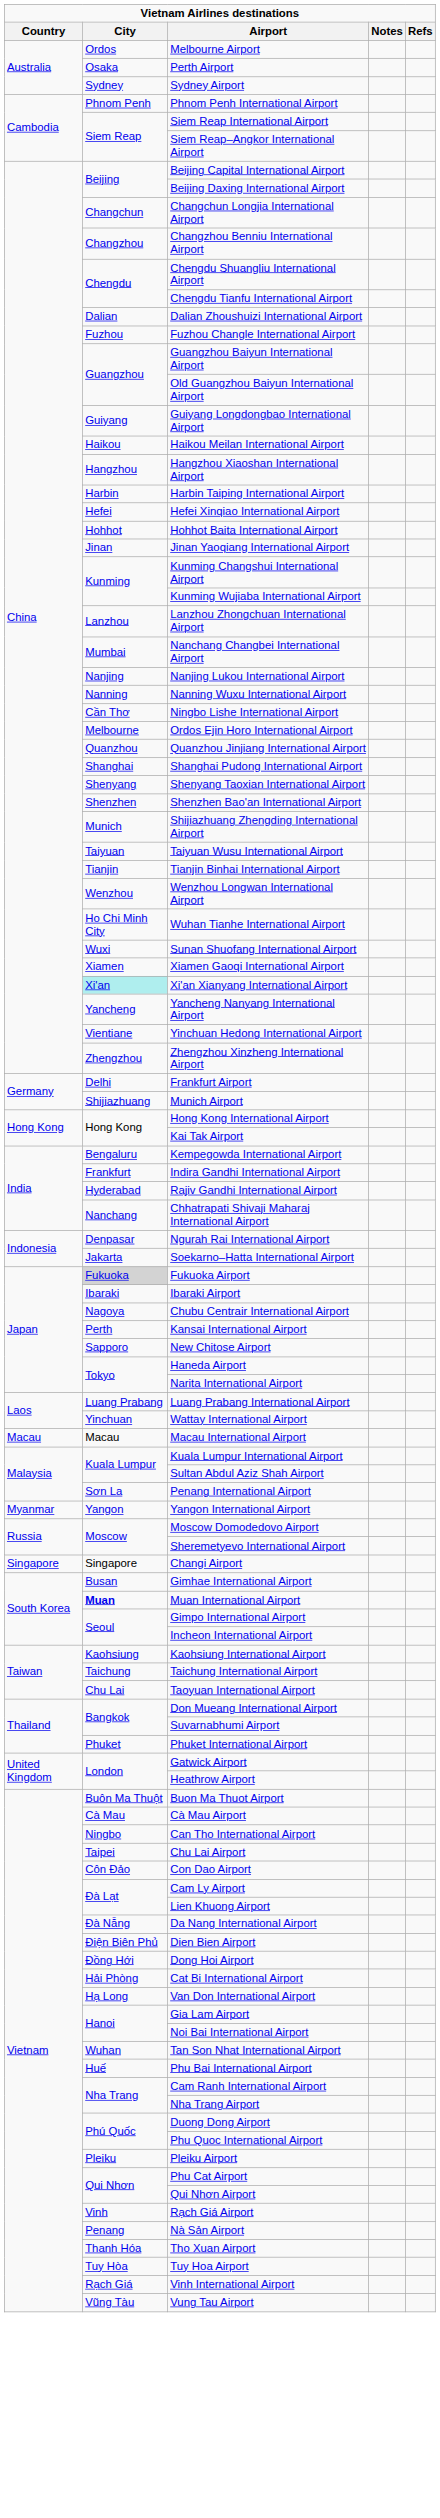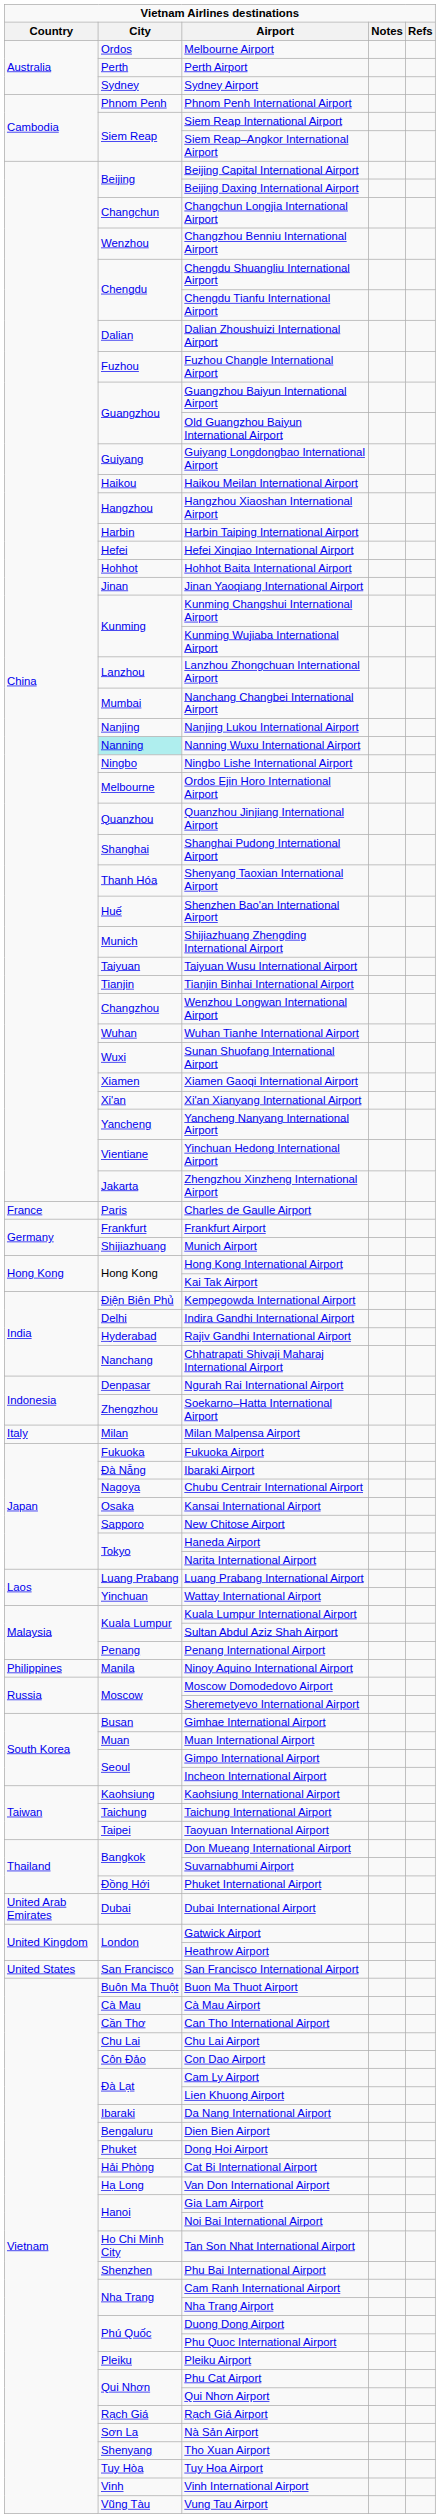 <table class="sortable wikitable mw-collapsible mw-collapsed">
 <tr>
 <td colspan="5" align=center><strong>Vietnam Airlines destinations</strong></td>
 </tr>
 <tr>
 <th>Country</th>
 <th>City</th>
 <th>Airport</th>
 <th>Notes</th>
 <th class="unsortable">Refs</th>
 </tr>
 <tr>
 <td rowspan="3"><a href='#'>Australia</a></td>
 <td><a href='#'>Ordos</a></td>
 <td><a href='#'>Melbourne Airport</a></td>
 <td align=center></td>
 <td align=center></td>
 </tr>
 <tr>
-<td><a href='#'>Osaka</a></td>
+<td><a href='#'>Perth</a></td>
 <td><a href='#'>Perth Airport</a></td>
 <td></td>
 <td align=center></td>
 </tr>
 <tr>
 <td><a href='#'>Sydney</a></td>
 <td><a href='#'>Sydney Airport</a></td>
 <td align=center></td>
 <td align=center></td>
 </tr>
 <tr>
 <td rowspan="3"><a href='#'>Cambodia</a></td>
 <td><a href='#'>Phnom Penh</a></td>
 <td><a href='#'>Phnom Penh International Airport</a></td>
 <td align=center></td>
 <td align=center></td>
 </tr>
 <tr>
 <td rowspan="2"><a href='#'>Siem Reap</a></td>
 <td><a href='#'>Siem Reap International Airport</a></td>
 <td></td>
 <td align=center></td>
 </tr>
 <tr>
 <td><a href='#'>Siem Reap–Angkor International Airport</a></td>
 <td></td>
 <td align=center></td>
 </tr>
 <tr>
 <td rowspan="40"><a href='#'>China</a></td>
 <td rowspan="2"><a href='#'>Beijing</a></td>
 <td><a href='#'>Beijing Capital International Airport</a></td>
 <td align=center></td>
 <td align=center></td>
 </tr>
 <tr>
 <td><a href='#'>Beijing Daxing International Airport</a></td>
 <td align=center></td>
 <td align=center></td>
 </tr>
 <tr>
 <td><a href='#'>Changchun</a></td>
 <td><a href='#'>Changchun Longjia International Airport</a></td>
 <td></td>
 <td align=center></td>
 </tr>
 <tr>
-<td><a href='#'>Changzhou</a></td>
+<td><a href='#'>Wenzhou</a></td>
 <td><a href='#'>Changzhou Benniu International Airport</a></td>
 <td></td>
 <td align=center></td>
 </tr>
 <tr>
 <td rowspan="2"><a href='#'>Chengdu</a></td>
 <td><a href='#'>Chengdu Shuangliu International Airport</a></td>
 <td></td>
 <td align=center></td>
 </tr>
 <tr>
 <td><a href='#'>Chengdu Tianfu International Airport</a></td>
 <td align=center></td>
 <td align=center></td>
 </tr>
 <tr>
 <td><a href='#'>Dalian</a></td>
 <td><a href='#'>Dalian Zhoushuizi International Airport</a></td>
 <td></td>
 <td align=center></td>
 </tr>
 <tr>
 <td><a href='#'>Fuzhou</a></td>
 <td><a href='#'>Fuzhou Changle International Airport</a></td>
 <td></td>
 <td align=center></td>
 </tr>
 <tr>
 <td rowspan="2"><a href='#'>Guangzhou</a></td>
 <td><a href='#'>Guangzhou Baiyun International Airport</a></td>
 <td align=center></td>
 <td align=center></td>
 </tr>
 <tr>
 <td><a href='#'>Old Guangzhou Baiyun International Airport</a></td>
 <td></td>
 <td align=center></td>
 </tr>
 <tr>
 <td><a href='#'>Guiyang</a></td>
 <td><a href='#'>Guiyang Longdongbao International Airport</a></td>
 <td></td>
 <td align=center></td>
 </tr>
 <tr>
 <td><a href='#'>Haikou</a></td>
 <td><a href='#'>Haikou Meilan International Airport</a></td>
 <td></td>
 <td align=center></td>
 </tr>
 <tr>
 <td><a href='#'>Hangzhou</a></td>
 <td><a href='#'>Hangzhou Xiaoshan International Airport</a></td>
 <td></td>
 <td align=center></td>
 </tr>
 <tr>
 <td><a href='#'>Harbin</a></td>
 <td><a href='#'>Harbin Taiping International Airport</a></td>
 <td></td>
 <td align=center></td>
 </tr>
 <tr>
 <td><a href='#'>Hefei</a></td>
 <td><a href='#'>Hefei Xinqiao International Airport</a></td>
 <td></td>
 <td align=center></td>
 </tr>
 <tr>
 <td><a href='#'>Hohhot</a></td>
 <td><a href='#'>Hohhot Baita International Airport</a></td>
 <td></td>
 <td align=center></td>
 </tr>
 <tr>
 <td><a href='#'>Jinan</a></td>
 <td><a href='#'>Jinan Yaoqiang International Airport</a></td>
 <td></td>
 <td align=center></td>
 </tr>
 <tr>
 <td rowspan="2"><a href='#'>Kunming</a></td>
 <td><a href='#'>Kunming Changshui International Airport</a></td>
 <td></td>
 <td align=center></td>
 </tr>
 <tr>
 <td><a href='#'>Kunming Wujiaba International Airport</a></td>
 <td></td>
 <td align=center></td>
 </tr>
 <tr>
 <td><a href='#'>Lanzhou</a></td>
 <td><a href='#'>Lanzhou Zhongchuan International Airport</a></td>
 <td></td>
 <td align=center></td>
 </tr>
 <tr>
 <td><a href='#'>Mumbai</a></td>
 <td><a href='#'>Nanchang Changbei International Airport</a></td>
 <td></td>
 <td align=center></td>
 </tr>
 <tr>
 <td><a href='#'>Nanjing</a></td>
 <td><a href='#'>Nanjing Lukou International Airport</a></td>
 <td></td>
 <td align=center></td>
 </tr>
 <tr>
-<td><a href='#'>Nanning</a></td>
+<td style="background: paleturquoise;"><a href='#'>Nanning</a></td>
 <td><a href='#'>Nanning Wuxu International Airport</a></td>
 <td></td>
 <td align=center></td>
 </tr>
 <tr>
-<td><a href='#'>Cần Thơ</a></td>
+<td><a href='#'>Ningbo</a></td>
 <td><a href='#'>Ningbo Lishe International Airport</a></td>
 <td></td>
 <td align=center></td>
 </tr>
 <tr>
 <td><a href='#'>Melbourne</a></td>
 <td><a href='#'>Ordos Ejin Horo International Airport</a></td>
 <td></td>
 <td align=center></td>
 </tr>
 <tr>
 <td><a href='#'>Quanzhou</a></td>
 <td><a href='#'>Quanzhou Jinjiang International Airport</a></td>
 <td></td>
 <td align=center></td>
 </tr>
 <tr>
 <td><a href='#'>Shanghai</a></td>
 <td><a href='#'>Shanghai Pudong International Airport</a></td>
 <td align=center></td>
 <td align=center></td>
 </tr>
 <tr>
-<td><a href='#'>Shenyang</a></td>
+<td><a href='#'>Thanh Hóa</a></td>
 <td><a href='#'>Shenyang Taoxian International Airport</a></td>
 <td></td>
 <td align=center></td>
 </tr>
 <tr>
-<td><a href='#'>Shenzhen</a></td>
+<td><a href='#'>Huế</a></td>
 <td><a href='#'>Shenzhen Bao'an International Airport</a></td>
 <td></td>
 <td align=center></td>
 </tr>
 <tr>
 <td><a href='#'>Munich</a></td>
 <td><a href='#'>Shijiazhuang Zhengding International Airport</a></td>
 <td></td>
 <td align=center></td>
 </tr>
 <tr>
 <td><a href='#'>Taiyuan</a></td>
 <td><a href='#'>Taiyuan Wusu International Airport</a></td>
 <td></td>
 <td align=center></td>
 </tr>
 <tr>
 <td><a href='#'>Tianjin</a></td>
 <td><a href='#'>Tianjin Binhai International Airport</a></td>
 <td></td>
 <td align=center></td>
 </tr>
 <tr>
-<td><a href='#'>Wenzhou</a></td>
+<td><a href='#'>Changzhou</a></td>
 <td><a href='#'>Wenzhou Longwan International Airport</a></td>
 <td></td>
 <td align=center></td>
 </tr>
 <tr>
-<td><a href='#'>Ho Chi Minh City</a></td>
+<td><a href='#'>Wuhan</a></td>
 <td><a href='#'>Wuhan Tianhe International Airport</a></td>
 <td></td>
 <td align=center></td>
 </tr>
 <tr>
 <td><a href='#'>Wuxi</a></td>
 <td><a href='#'>Sunan Shuofang International Airport</a></td>
 <td></td>
 <td align=center></td>
 </tr>
 <tr>
 <td><a href='#'>Xiamen</a></td>
 <td><a href='#'>Xiamen Gaoqi International Airport</a></td>
 <td></td>
 <td align=center></td>
 </tr>
 <tr>
-<td style="background: paleturquoise;"><a href='#'>Xi'an</a></td>
+<td><a href='#'>Xi'an</a></td>
 <td><a href='#'>Xi'an Xianyang International Airport</a></td>
 <td></td>
 <td align=center></td>
 </tr>
 <tr>
 <td><a href='#'>Yancheng</a></td>
 <td><a href='#'>Yancheng Nanyang International Airport</a></td>
 <td></td>
 <td align=center></td>
 </tr>
 <tr>
 <td><a href='#'>Vientiane</a></td>
 <td><a href='#'>Yinchuan Hedong International Airport</a></td>
 <td></td>
 <td align=center></td>
 </tr>
 <tr>
-<td><a href='#'>Zhengzhou</a></td>
+<td><a href='#'>Jakarta</a></td>
 <td><a href='#'>Zhengzhou Xinzheng International Airport</a></td>
 <td></td>
 <td align=center></td>
 </tr>
 <tr>
+<td><a href='#'>France</a></td>
+<td><a href='#'>Paris</a></td>
+<td><a href='#'>Charles de Gaulle Airport</a></td>
+<td align=center></td>
+<td align=center></td>
+</tr>
+<tr>
 <td rowspan="2"><a href='#'>Germany</a></td>
-<td><a href='#'>Delhi</a></td>
+<td><a href='#'>Frankfurt</a></td>
 <td><a href='#'>Frankfurt Airport</a></td>
 <td align=center></td>
 <td align=center></td>
 </tr>
 <tr>
 <td><a href='#'>Shijiazhuang</a></td>
 <td><a href='#'>Munich Airport</a></td>
 <td></td>
 <td align=center></td>
 </tr>
 <tr>
 <td rowspan="2"><a href='#'>Hong Kong</a></td>
 <td rowspan="2">Hong Kong</td>
 <td><a href='#'>Hong Kong International Airport</a></td>
 <td align=center></td>
 <td align=center></td>
 </tr>
 <tr>
 <td><a href='#'>Kai Tak Airport</a></td>
 <td></td>
 <td align=center></td>
 </tr>
 <tr>
 <td rowspan="4"><a href='#'>India</a></td>
-<td><a href='#'>Bengaluru</a></td>
+<td><a href='#'>Điện Biên Phủ</a></td>
 <td><a href='#'>Kempegowda International Airport</a></td>
 <td align=center></td>
 <td align=center></td>
 </tr>
 <tr>
-<td><a href='#'>Frankfurt</a></td>
+<td><a href='#'>Delhi</a></td>
 <td><a href='#'>Indira Gandhi International Airport</a></td>
 <td align=center></td>
 <td align=center></td>
 </tr>
 <tr>
 <td><a href='#'>Hyderabad</a></td>
 <td><a href='#'>Rajiv Gandhi International Airport</a></td>
 <td align=center></td>
 <td align=center></td>
 </tr>
 <tr>
 <td><a href='#'>Nanchang</a></td>
 <td><a href='#'>Chhatrapati Shivaji Maharaj International Airport</a></td>
 <td align=center></td>
 <td align=center></td>
 </tr>
 <tr>
 <td rowspan="2"><a href='#'>Indonesia</a></td>
 <td><a href='#'>Denpasar</a></td>
 <td><a href='#'>Ngurah Rai International Airport</a></td>
 <td></td>
 <td align=center></td>
 </tr>
 <tr>
-<td><a href='#'>Jakarta</a></td>
+<td><a href='#'>Zhengzhou</a></td>
 <td><a href='#'>Soekarno–Hatta International Airport</a></td>
 <td align=center></td>
 <td align=center></td>
 </tr>
 <tr>
+<td><a href='#'>Italy</a></td>
+<td><a href='#'>Milan</a></td>
+<td><a href='#'>Milan Malpensa Airport</a></td>
+<td></td>
+<td align=center></td>
+</tr>
+<tr>
 <td rowspan="7"><a href='#'>Japan</a></td>
-<td style="background: lightgrey;"><a href='#'>Fukuoka</a></td>
+<td><a href='#'>Fukuoka</a></td>
 <td><a href='#'>Fukuoka Airport</a></td>
 <td align=center></td>
 <td align=center></td>
 </tr>
 <tr>
-<td><a href='#'>Ibaraki</a></td>
+<td><a href='#'>Đà Nẵng</a></td>
 <td><a href='#'>Ibaraki Airport</a></td>
 <td></td>
 <td align=center></td>
 </tr>
 <tr>
 <td><a href='#'>Nagoya</a></td>
 <td><a href='#'>Chubu Centrair International Airport</a></td>
 <td align=center></td>
 <td align=center></td>
 </tr>
 <tr>
-<td><a href='#'>Perth</a></td>
+<td><a href='#'>Osaka</a></td>
 <td><a href='#'>Kansai International Airport</a></td>
 <td align=center></td>
 <td align=center></td>
 </tr>
 <tr>
 <td><a href='#'>Sapporo</a></td>
 <td><a href='#'>New Chitose Airport</a></td>
 <td></td>
 <td align=center></td>
 </tr>
 <tr>
 <td rowspan="2"><a href='#'>Tokyo</a></td>
 <td><a href='#'>Haneda Airport</a></td>
 <td align=center></td>
 <td align=center></td>
 </tr>
 <tr>
 <td><a href='#'>Narita International Airport</a></td>
 <td align=center></td>
 <td align=center></td>
 </tr>
 <tr>
 <td rowspan="2"><a href='#'>Laos</a></td>
 <td><a href='#'>Luang Prabang</a></td>
 <td><a href='#'>Luang Prabang International Airport</a></td>
 <td align=center></td>
 <td align=center></td>
 </tr>
 <tr>
 <td><a href='#'>Yinchuan</a></td>
 <td><a href='#'>Wattay International Airport</a></td>
 <td align=center></td>
 <td align=center></td>
 </tr>
 <tr>
-<td><a href='#'>Macau</a></td>
-<td>Macau</td>
-<td><a href='#'>Macau International Airport</a></td>
-<td align=center></td>
-<td align=center></td>
-</tr>
-<tr>
 <td rowspan="3"><a href='#'>Malaysia</a></td>
 <td rowspan="2"><a href='#'>Kuala Lumpur</a></td>
 <td><a href='#'>Kuala Lumpur International Airport</a></td>
 <td align=center></td>
 <td align=center></td>
 </tr>
 <tr>
 <td><a href='#'>Sultan Abdul Aziz Shah Airport</a></td>
 <td></td>
 <td align=center></td>
 </tr>
 <tr>
-<td><a href='#'>Sơn La</a></td>
+<td><a href='#'>Penang</a></td>
 <td><a href='#'>Penang International Airport</a></td>
 <td align=center></td>
 <td align=center></td>
 </tr>
 <tr>
-<td><a href='#'>Myanmar</a></td>
-<td><a href='#'>Yangon</a></td>
-<td><a href='#'>Yangon International Airport</a></td>
+<td><a href='#'>Philippines</a></td>
+<td><a href='#'>Manila</a></td>
+<td><a href='#'>Ninoy Aquino International Airport</a></td>
 <td align=center></td>
 <td align=center></td>
 </tr>
 <tr>
 <td rowspan="2"><a href='#'>Russia</a></td>
 <td rowspan="2"><a href='#'>Moscow</a></td>
 <td><a href='#'>Moscow Domodedovo Airport</a></td>
 <td></td>
 <td align=center></td>
 </tr>
 <tr>
 <td><a href='#'>Sheremetyevo International Airport</a></td>
 <td align=center></td>
 <td align=center></td>
 </tr>
 <tr>
-<td><a href='#'>Singapore</a></td>
-<td>Singapore</td>
-<td><a href='#'>Changi Airport</a></td>
-<td align=center></td>
-<td align=center></td>
-</tr>
-<tr>
 <td rowspan="4"><a href='#'>South Korea</a></td>
 <td><a href='#'>Busan</a></td>
 <td><a href='#'>Gimhae International Airport</a></td>
 <td align=center></td>
 <td align=center></td>
 </tr>
 <tr>
-<td><strong><a href='#'>Muan</a></strong></td>
+<td><a href='#'>Muan</a></td>
 <td><a href='#'>Muan International Airport</a></td>
 <td></td>
 <td align=center></td>
 </tr>
 <tr>
 <td rowspan="2"><a href='#'>Seoul</a></td>
 <td><a href='#'>Gimpo International Airport</a></td>
 <td></td>
 <td align=center></td>
 </tr>
 <tr>
 <td><a href='#'>Incheon International Airport</a></td>
 <td align=center></td>
 <td align=center></td>
 </tr>
 <tr>
 <td rowspan="3"><a href='#'>Taiwan</a></td>
 <td><a href='#'>Kaohsiung</a></td>
 <td><a href='#'>Kaohsiung International Airport</a></td>
 <td align=center></td>
 <td align=center></td>
 </tr>
 <tr>
 <td><a href='#'>Taichung</a></td>
 <td><a href='#'>Taichung International Airport</a></td>
 <td></td>
 <td align=center></td>
 </tr>
 <tr>
-<td><a href='#'>Chu Lai</a></td>
+<td><a href='#'>Taipei</a></td>
 <td><a href='#'>Taoyuan International Airport</a></td>
 <td align=center></td>
 <td align=center></td>
 </tr>
 <tr>
 <td rowspan="3"><a href='#'>Thailand</a></td>
 <td rowspan="2"><a href='#'>Bangkok</a></td>
 <td><a href='#'>Don Mueang International Airport</a></td>
 <td></td>
 <td align=center></td>
 </tr>
 <tr>
 <td><a href='#'>Suvarnabhumi Airport</a></td>
 <td align=center></td>
 <td align=center></td>
 </tr>
 <tr>
-<td><a href='#'>Phuket</a></td>
+<td><a href='#'>Đồng Hới</a></td>
 <td><a href='#'>Phuket International Airport</a></td>
 <td align=center></td>
+<td align=center></td>
+</tr>
+<tr>
+<td><a href='#'>United Arab Emirates</a></td>
+<td><a href='#'>Dubai</a></td>
+<td><a href='#'>Dubai International Airport</a></td>
+<td></td>
 <td align=center></td>
 </tr>
 <tr>
 <td rowspan="2"><a href='#'>United Kingdom</a></td>
 <td rowspan="2"><a href='#'>London</a></td>
 <td><a href='#'>Gatwick Airport</a></td>
 <td></td>
 <td align=center></td>
 </tr>
 <tr>
 <td><a href='#'>Heathrow Airport</a></td>
+<td align=center></td>
+<td align=center></td>
+</tr>
+<tr>
+<td><a href='#'>United States</a></td>
+<td><a href='#'>San Francisco</a></td>
+<td><a href='#'>San Francisco International Airport</a></td>
 <td align=center></td>
 <td align=center></td>
 </tr>
 <tr>
 <td rowspan="29"><a href='#'>Vietnam</a></td>
 <td><a href='#'>Buôn Ma Thuột</a></td>
 <td><a href='#'>Buon Ma Thuot Airport</a></td>
 <td align=center></td>
 <td align=center></td>
 </tr>
 <tr>
 <td><a href='#'>Cà Mau</a></td>
 <td><a href='#'>Cà Mau Airport</a></td>
 <td align=center></td>
 <td align=center></td>
 </tr>
 <tr>
-<td><a href='#'>Ningbo</a></td>
+<td><a href='#'>Cần Thơ</a></td>
 <td><a href='#'>Can Tho International Airport</a></td>
 <td align=center></td>
 <td align=center></td>
 </tr>
 <tr>
-<td><a href='#'>Taipei</a></td>
+<td><a href='#'>Chu Lai</a></td>
 <td><a href='#'>Chu Lai Airport</a></td>
 <td align=center></td>
 <td align=center></td>
 </tr>
 <tr>
 <td><a href='#'>Côn Đảo</a></td>
 <td><a href='#'>Con Dao Airport</a></td>
 <td align=center></td>
 <td align=center></td>
 </tr>
 <tr>
 <td rowspan="2"><a href='#'>Đà Lạt</a></td>
 <td><a href='#'>Cam Ly Airport</a></td>
 <td></td>
 <td align=center></td>
 </tr>
 <tr>
 <td><a href='#'>Lien Khuong Airport</a></td>
 <td align=center></td>
 <td align=center></td>
 </tr>
 <tr>
-<td><a href='#'>Đà Nẵng</a></td>
+<td><a href='#'>Ibaraki</a></td>
 <td><a href='#'>Da Nang International Airport</a></td>
 <td></td>
 <td align=center></td>
 </tr>
 <tr>
-<td><a href='#'>Điện Biên Phủ</a></td>
+<td><a href='#'>Bengaluru</a></td>
 <td><a href='#'>Dien Bien Airport</a></td>
 <td align=center></td>
 <td align=center></td>
 </tr>
 <tr>
-<td><a href='#'>Đồng Hới</a></td>
+<td><a href='#'>Phuket</a></td>
 <td><a href='#'>Dong Hoi Airport</a></td>
 <td align=center></td>
 <td align=center></td>
 </tr>
 <tr>
 <td><a href='#'>Hải Phòng</a></td>
 <td><a href='#'>Cat Bi International Airport</a></td>
 <td align=center></td>
 <td align=center></td>
 </tr>
 <tr>
 <td><a href='#'>Hạ Long</a></td>
 <td><a href='#'>Van Don International Airport</a></td>
 <td align=center></td>
 <td align=center></td>
 </tr>
 <tr>
 <td rowspan="2"><a href='#'>Hanoi</a></td>
 <td><a href='#'>Gia Lam Airport</a></td>
 <td></td>
 <td align=center></td>
 </tr>
 <tr>
 <td><a href='#'>Noi Bai International Airport</a></td>
 <td></td>
 <td align=center></td>
 </tr>
 <tr>
-<td><a href='#'>Wuhan</a></td>
+<td><a href='#'>Ho Chi Minh City</a></td>
 <td><a href='#'>Tan Son Nhat International Airport</a></td>
 <td></td>
 <td align=center></td>
 </tr>
 <tr>
-<td><a href='#'>Huế</a></td>
+<td><a href='#'>Shenzhen</a></td>
 <td><a href='#'>Phu Bai International Airport</a></td>
 <td align=center></td>
 <td align=center></td>
 </tr>
 <tr>
 <td rowspan="2"><a href='#'>Nha Trang</a></td>
 <td><a href='#'>Cam Ranh International Airport</a></td>
 <td></td>
 <td align=center></td>
 </tr>
 <tr>
 <td><a href='#'>Nha Trang Airport</a></td>
 <td></td>
 <td align=center></td>
 </tr>
 <tr>
 <td rowspan="2"><a href='#'>Phú Quốc</a></td>
 <td><a href='#'>Duong Dong Airport</a></td>
 <td></td>
 <td align=center></td>
 </tr>
 <tr>
 <td><a href='#'>Phu Quoc International Airport</a></td>
 <td align=center></td>
 <td align=center></td>
 </tr>
 <tr>
 <td><a href='#'>Pleiku</a></td>
 <td><a href='#'>Pleiku Airport</a></td>
 <td align=center></td>
 <td align=center></td>
 </tr>
 <tr>
 <td rowspan="2"><a href='#'>Qui Nhơn</a></td>
 <td><a href='#'>Phu Cat Airport</a></td>
 <td align=center></td>
 <td align=center></td>
 </tr>
 <tr>
 <td><a href='#'>Qui Nhơn Airport</a></td>
 <td></td>
 <td align=center></td>
 </tr>
 <tr>
-<td><a href='#'>Vinh</a></td>
+<td><a href='#'>Rạch Giá</a></td>
 <td><a href='#'>Rạch Giá Airport</a></td>
 <td align=center></td>
 <td align=center></td>
 </tr>
 <tr>
-<td><a href='#'>Penang</a></td>
+<td><a href='#'>Sơn La</a></td>
 <td><a href='#'>Nà Sản Airport</a></td>
 <td></td>
 <td align=center></td>
 </tr>
 <tr>
-<td><a href='#'>Thanh Hóa</a></td>
+<td><a href='#'>Shenyang</a></td>
 <td><a href='#'>Tho Xuan Airport</a></td>
 <td align=center></td>
 <td align=center></td>
 </tr>
 <tr>
 <td><a href='#'>Tuy Hòa</a></td>
 <td><a href='#'>Tuy Hoa Airport</a></td>
 <td align=center></td>
 <td align=center></td>
 </tr>
 <tr>
-<td><a href='#'>Rạch Giá</a></td>
+<td><a href='#'>Vinh</a></td>
 <td><a href='#'>Vinh International Airport</a></td>
 <td align=center></td>
 <td align=center></td>
 </tr>
 <tr>
 <td><a href='#'>Vũng Tàu</a></td>
 <td><a href='#'>Vung Tau Airport</a></td>
 <td></td>
 <td align=center></td>
 </tr>
 </table>
